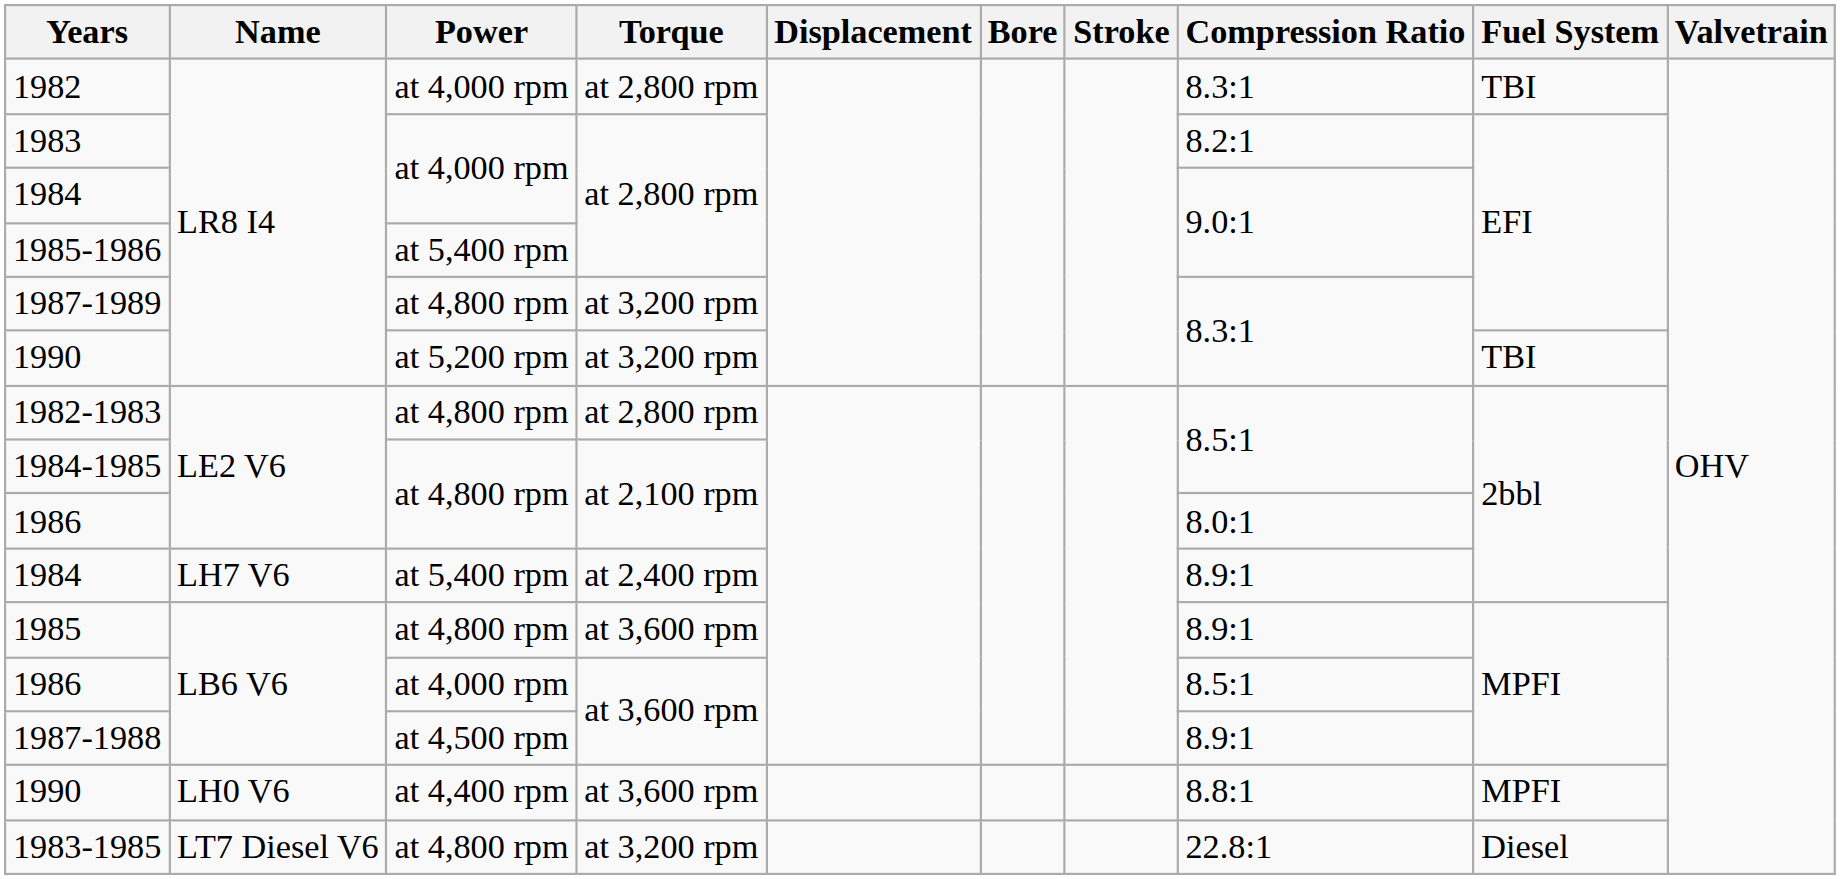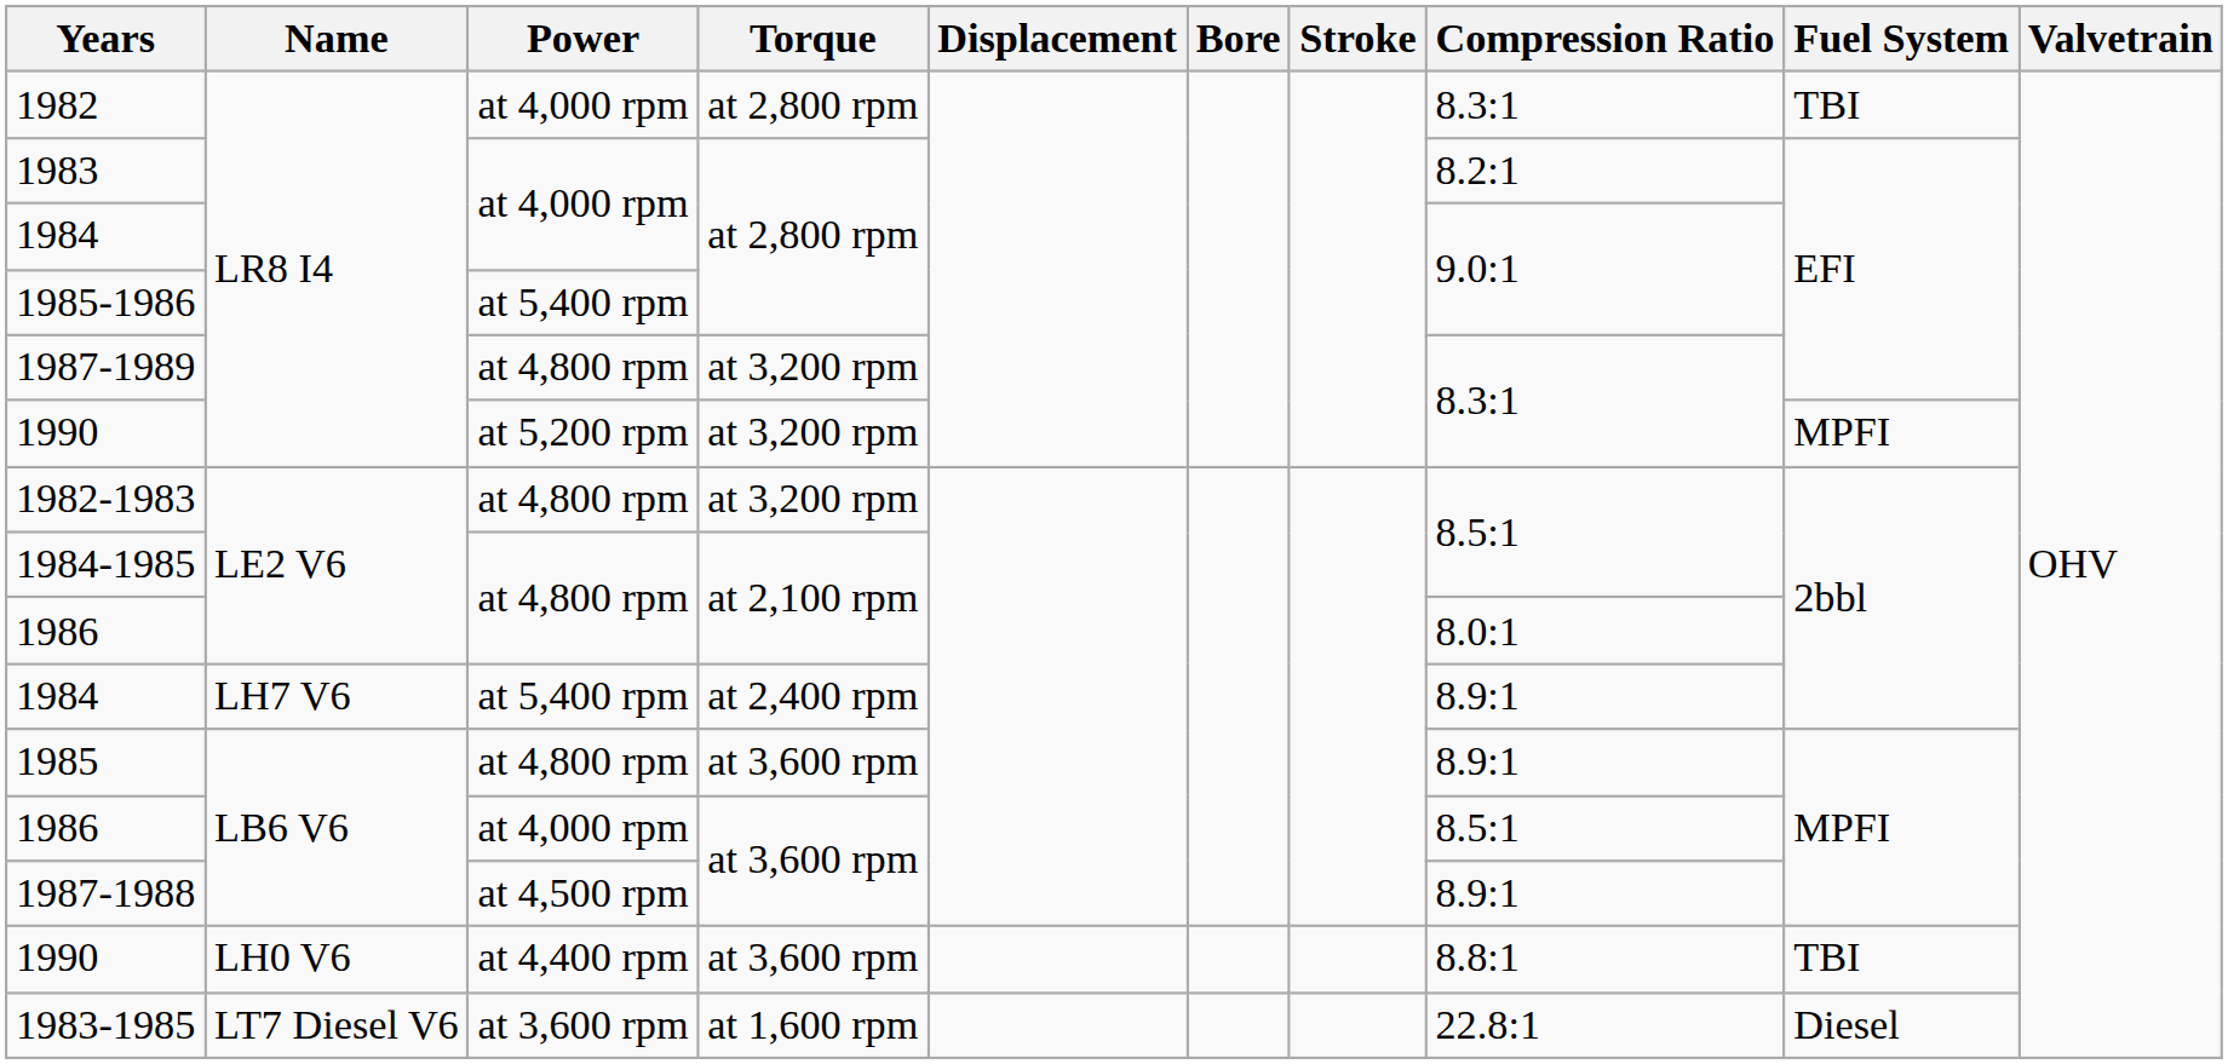 <table class="wikitable">
 <tr>
 <th>Years</th>
 <th>Name</th>
 <th>Power</th>
 <th>Torque</th>
 <th>Displacement</th>
 <th>Bore</th>
 <th>Stroke</th>
 <th>Compression Ratio</th>
 <th>Fuel System</th>
 <th>Valvetrain</th>
 </tr>
 <tr>
 <td>1982</td>
 <td rowspan="6">LR8 I4</td>
 <td> at 4,000 rpm</td>
 <td> at 2,800 rpm</td>
 <td rowspan="6"></td>
 <td rowspan="6"></td>
 <td rowspan="6"></td>
 <td>8.3:1</td>
 <td>TBI</td>
 <td rowspan="15">OHV</td>
 </tr>
 <tr>
 <td>1983</td>
 <td rowspan="2"> at 4,000 rpm</td>
 <td rowspan="3"> at 2,800 rpm</td>
 <td>8.2:1</td>
 <td rowspan="4">EFI</td>
 </tr>
 <tr>
 <td>1984</td>
 <td rowspan="2">9.0:1</td>
 </tr>
 <tr>
 <td>1985-1986</td>
 <td> at 5,400 rpm</td>
 </tr>
 <tr>
 <td>1987-1989</td>
 <td> at 4,800 rpm</td>
 <td> at 3,200 rpm</td>
 <td rowspan="2">8.3:1</td>
 </tr>
 <tr>
 <td>1990</td>
 <td> at 5,200 rpm</td>
 <td> at 3,200 rpm</td>
-<td>TBI</td>
+<td>MPFI</td>
 </tr>
 <tr>
 <td>1982-1983</td>
 <td rowspan="3">LE2 V6</td>
 <td> at 4,800 rpm</td>
-<td> at 2,800 rpm</td>
+<td> at 3,200 rpm</td>
 <td rowspan="7"></td>
 <td rowspan="7"></td>
 <td rowspan="7"></td>
 <td rowspan="2">8.5:1</td>
 <td rowspan="4">2bbl</td>
 </tr>
 <tr>
 <td>1984-1985</td>
 <td rowspan="2"> at 4,800 rpm</td>
 <td rowspan="2"> at 2,100 rpm</td>
 </tr>
 <tr>
 <td>1986</td>
 <td>8.0:1</td>
 </tr>
 <tr>
 <td>1984</td>
 <td>LH7 V6</td>
 <td> at 5,400 rpm</td>
 <td> at 2,400 rpm</td>
 <td>8.9:1</td>
 </tr>
 <tr>
 <td>1985</td>
 <td rowspan="3">LB6 V6</td>
 <td> at 4,800 rpm</td>
 <td> at 3,600 rpm</td>
 <td>8.9:1</td>
 <td rowspan="3">MPFI</td>
 </tr>
 <tr>
 <td>1986</td>
 <td> at 4,000 rpm</td>
 <td rowspan="2"> at 3,600 rpm</td>
 <td>8.5:1</td>
 </tr>
 <tr>
 <td>1987-1988</td>
 <td> at 4,500 rpm</td>
 <td>8.9:1</td>
 </tr>
 <tr>
 <td>1990</td>
 <td>LH0 V6</td>
 <td> at 4,400 rpm</td>
 <td> at 3,600 rpm</td>
 <td></td>
 <td></td>
 <td></td>
 <td>8.8:1</td>
-<td>MPFI</td>
+<td>TBI</td>
 </tr>
 <tr>
 <td>1983-1985</td>
 <td>LT7 Diesel V6</td>
-<td> at 4,800 rpm</td>
-<td> at 3,200 rpm</td>
+<td> at 3,600 rpm</td>
+<td> at 1,600 rpm</td>
 <td></td>
 <td></td>
 <td></td>
 <td>22.8:1</td>
 <td>Diesel</td>
 </tr>
 </table>
